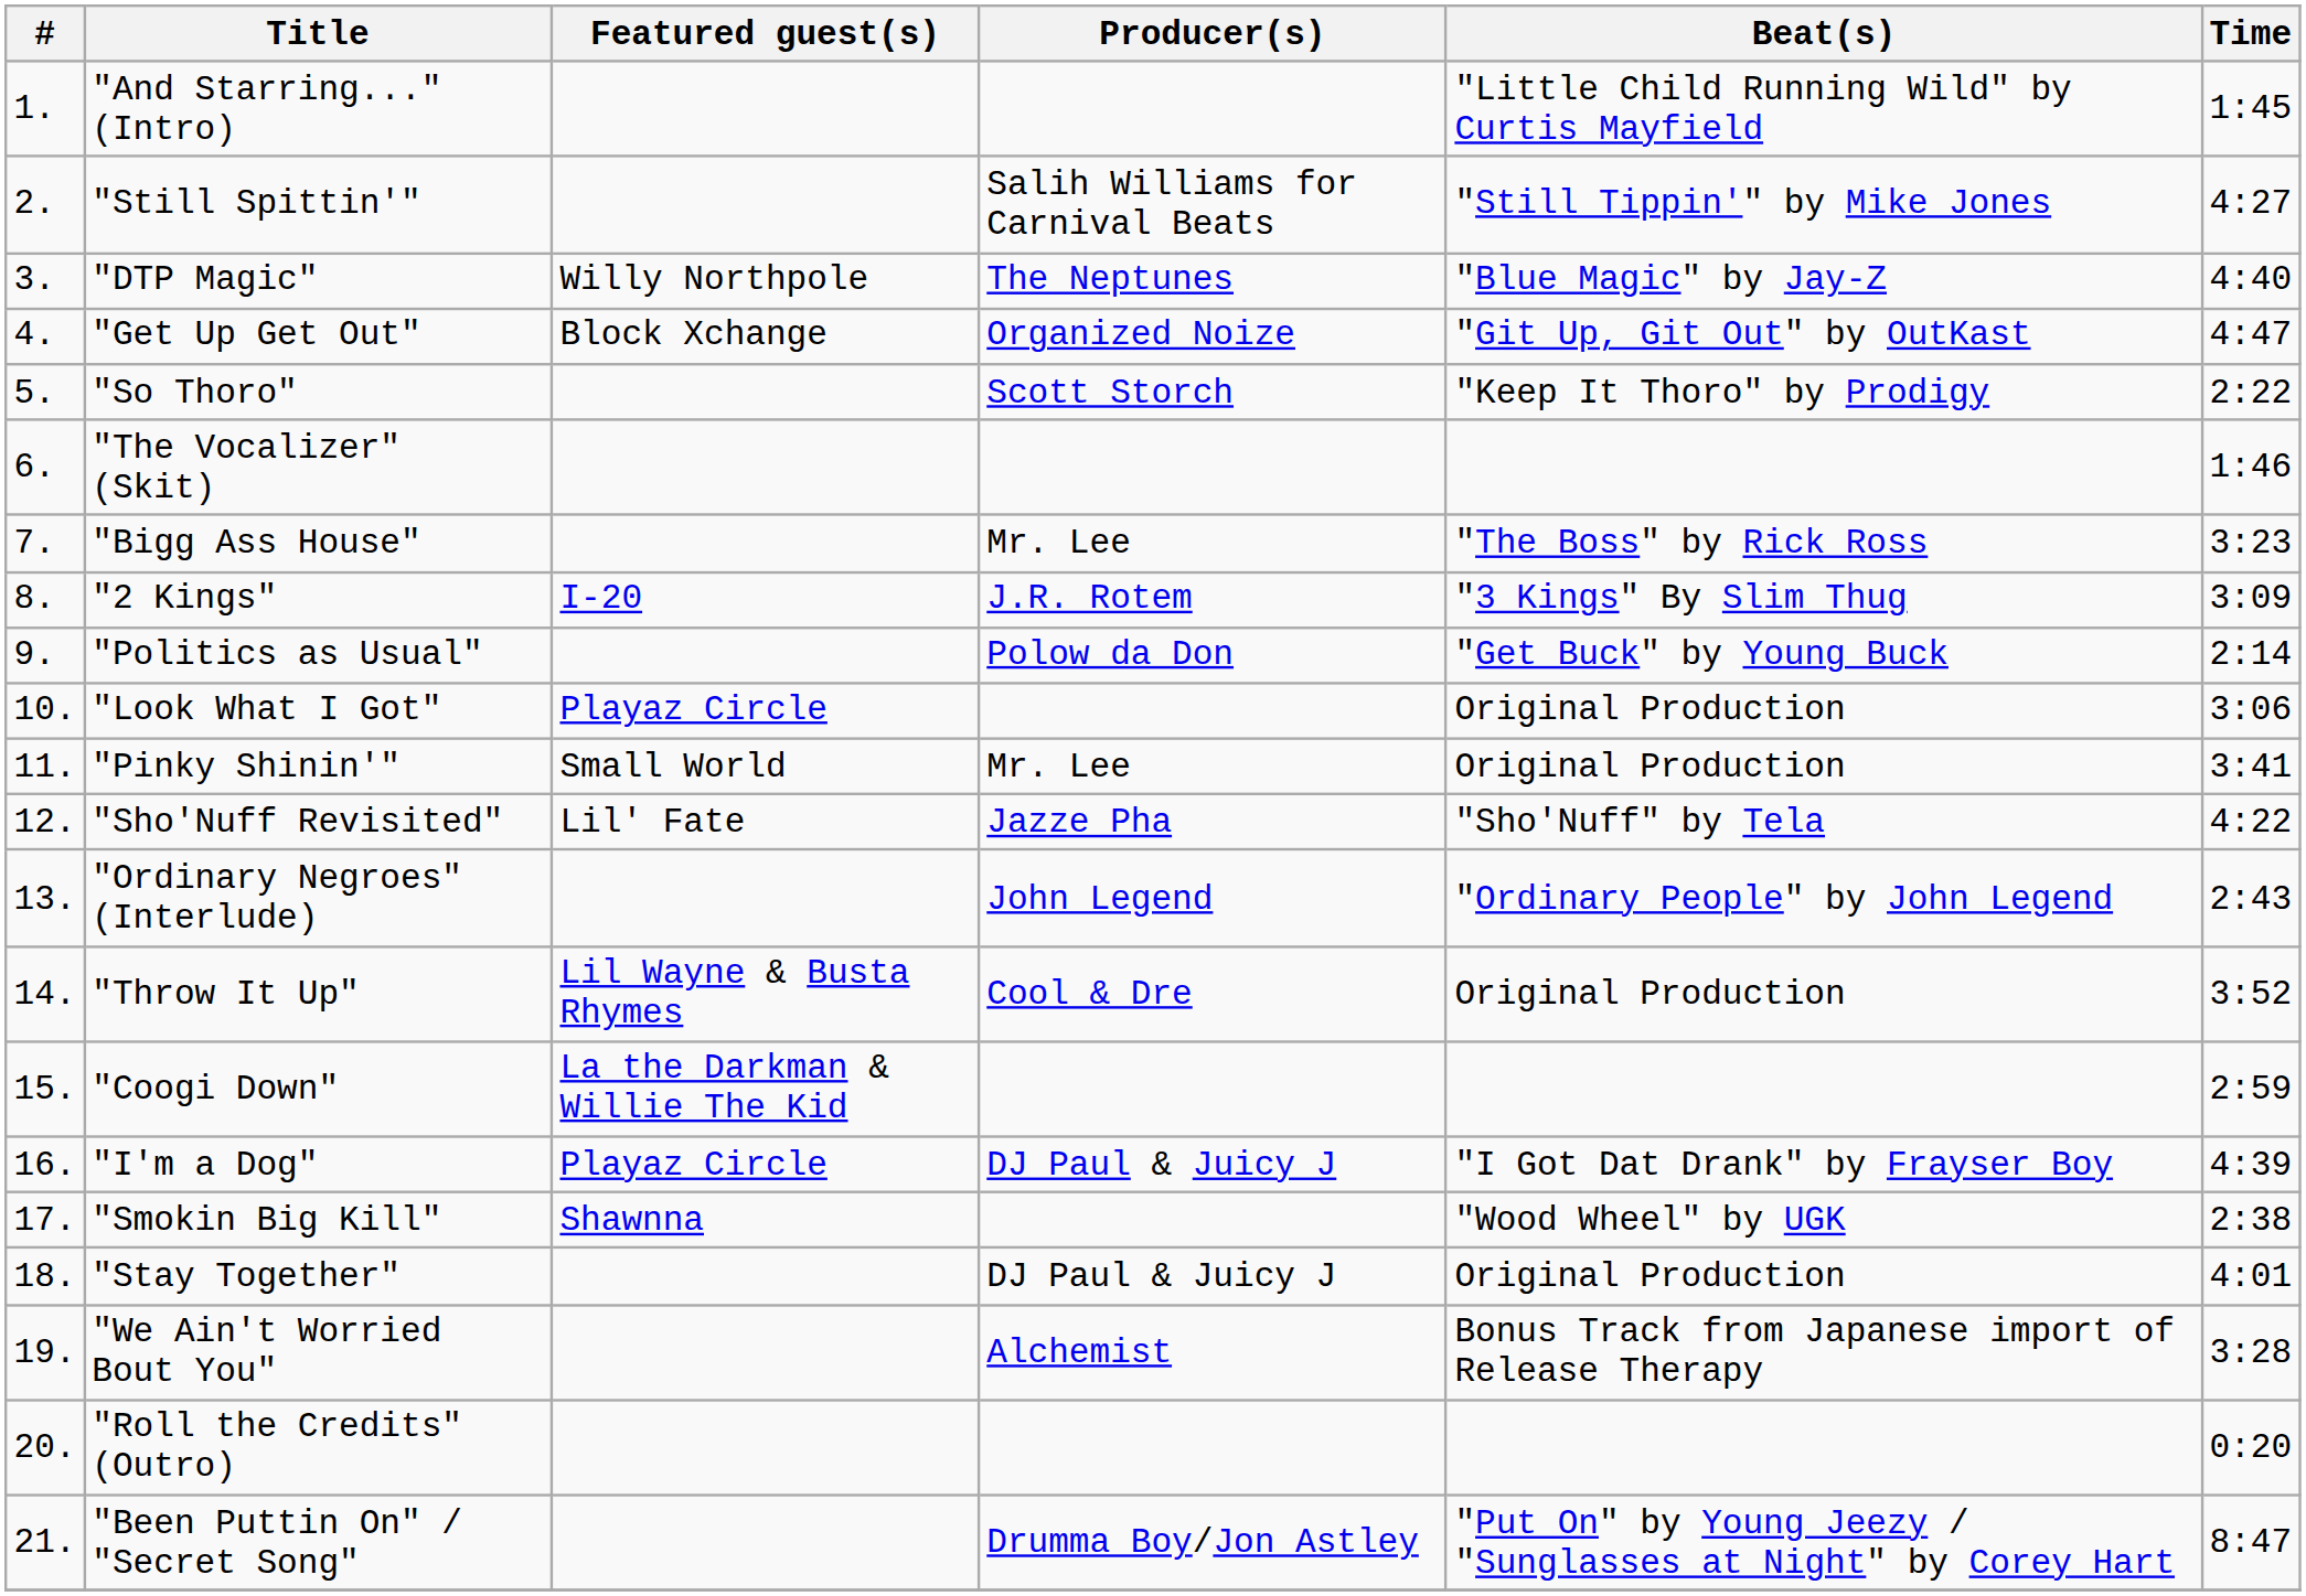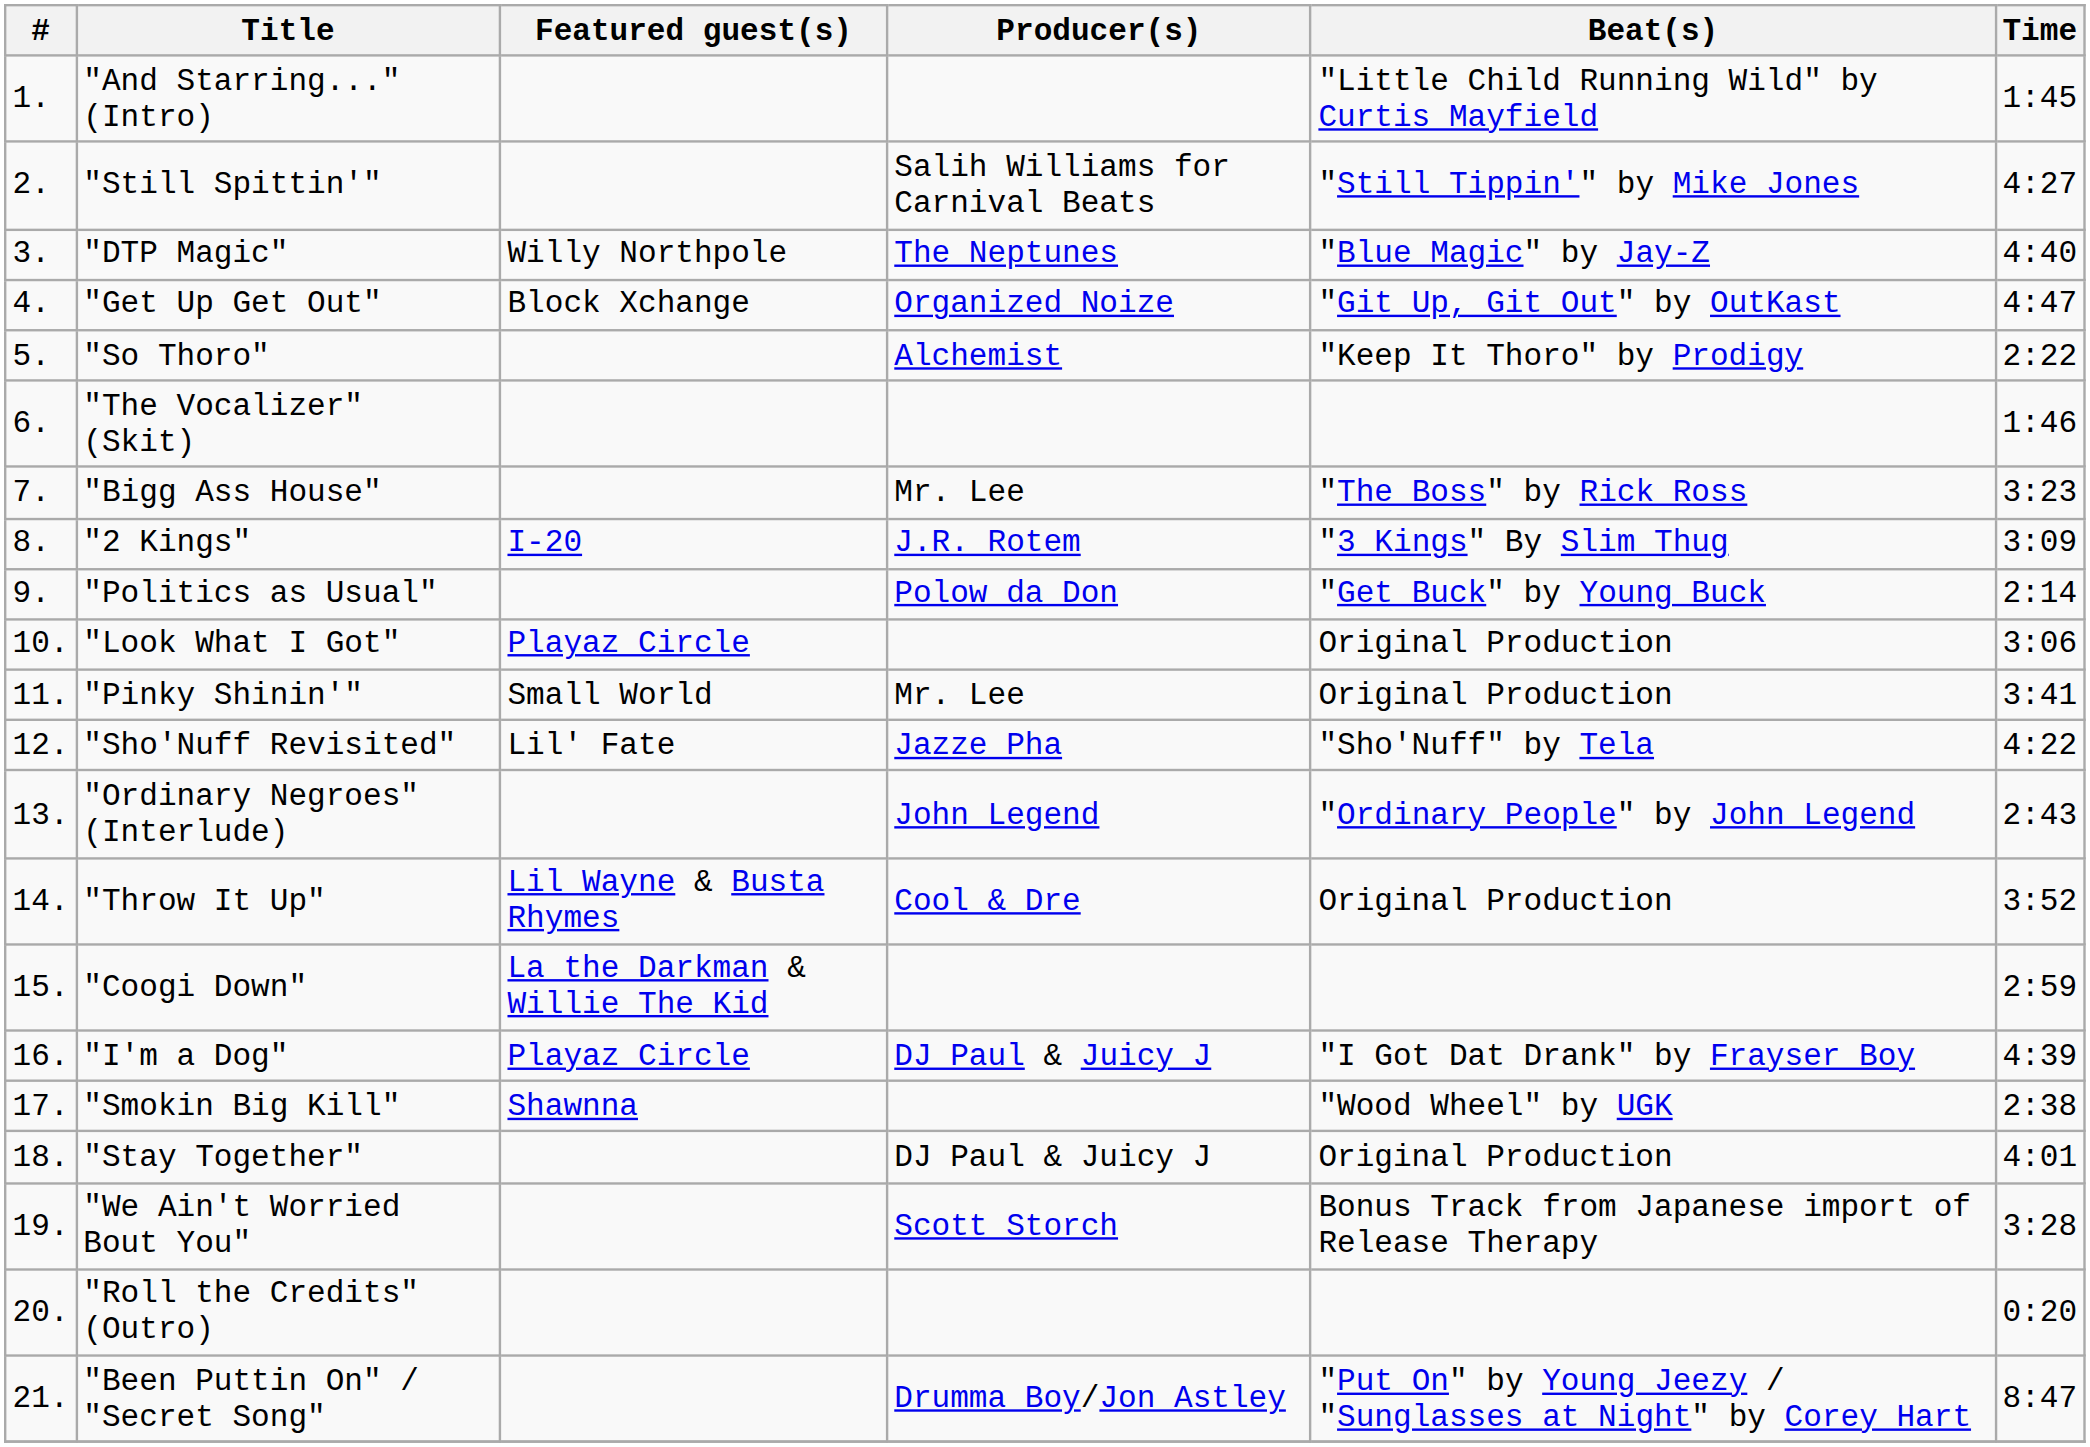 <table class="wikitable">
 <tr>
 <th>#</th>
 <th>Title</th>
 <th>Featured guest(s)</th>
 <th>Producer(s)</th>
 <th>Beat(s)</th>
 <th>Time</th>
 </tr>
 <tr>
 <td>1.</td>
 <td>"And Starring..." (Intro)</td>
 <td></td>
 <td></td>
 <td>"Little Child Running Wild" by <a href='#'>Curtis Mayfield</a></td>
 <td>1:45</td>
 </tr>
 <tr>
 <td>2.</td>
 <td>"Still Spittin'"</td>
 <td></td>
 <td>Salih Williams for Carnival Beats</td>
 <td>"<a href='#'>Still Tippin'</a>" by <a href='#'>Mike Jones</a></td>
 <td>4:27</td>
 </tr>
 <tr>
 <td>3.</td>
 <td>"DTP Magic"</td>
 <td>Willy Northpole</td>
 <td><a href='#'>The Neptunes</a></td>
 <td>"<a href='#'>Blue Magic</a>" by <a href='#'>Jay-Z</a></td>
 <td>4:40</td>
 </tr>
 <tr>
 <td>4.</td>
 <td>"Get Up Get Out"</td>
 <td>Block Xchange</td>
 <td><a href='#'>Organized Noize</a></td>
 <td>"<a href='#'>Git Up, Git Out</a>" by <a href='#'>OutKast</a></td>
 <td>4:47</td>
 </tr>
 <tr>
 <td>5.</td>
 <td>"So Thoro"</td>
 <td></td>
-<td><a href='#'>Scott Storch</a></td>
+<td><a href='#'>Alchemist</a></td>
 <td>"Keep It Thoro" by <a href='#'>Prodigy</a></td>
 <td>2:22</td>
 </tr>
 <tr>
 <td>6.</td>
 <td>"The Vocalizer" (Skit)</td>
 <td></td>
 <td></td>
 <td></td>
 <td>1:46</td>
 </tr>
 <tr>
 <td>7.</td>
 <td>"Bigg Ass House"</td>
 <td></td>
 <td>Mr. Lee</td>
 <td>"<a href='#'>The Boss</a>" by <a href='#'>Rick Ross</a></td>
 <td>3:23</td>
 </tr>
 <tr>
 <td>8.</td>
 <td>"2 Kings"</td>
 <td><a href='#'>I-20</a></td>
 <td><a href='#'>J.R. Rotem</a></td>
 <td>"<a href='#'>3 Kings</a>" By <a href='#'>Slim Thug</a></td>
 <td>3:09</td>
 </tr>
 <tr>
 <td>9.</td>
 <td>"Politics as Usual"</td>
 <td></td>
 <td><a href='#'>Polow da Don</a></td>
 <td>"<a href='#'>Get Buck</a>" by <a href='#'>Young Buck</a></td>
 <td>2:14</td>
 </tr>
 <tr>
 <td>10.</td>
 <td>"Look What I Got"</td>
 <td><a href='#'>Playaz Circle</a></td>
 <td></td>
 <td>Original Production</td>
 <td>3:06</td>
 </tr>
 <tr>
 <td>11.</td>
 <td>"Pinky Shinin'"</td>
 <td>Small World</td>
 <td>Mr. Lee</td>
 <td>Original Production</td>
 <td>3:41</td>
 </tr>
 <tr>
 <td>12.</td>
 <td>"Sho'Nuff Revisited"</td>
 <td>Lil' Fate</td>
 <td><a href='#'>Jazze Pha</a></td>
 <td>"Sho'Nuff" by <a href='#'>Tela</a></td>
 <td>4:22</td>
 </tr>
 <tr>
 <td>13.</td>
 <td>"Ordinary Negroes" (Interlude)</td>
 <td></td>
 <td><a href='#'>John Legend</a></td>
 <td>"<a href='#'>Ordinary People</a>" by <a href='#'>John Legend</a></td>
 <td>2:43</td>
 </tr>
 <tr>
 <td>14.</td>
 <td>"Throw It Up"</td>
 <td><a href='#'>Lil Wayne</a> & <a href='#'>Busta Rhymes</a></td>
 <td><a href='#'>Cool & Dre</a></td>
 <td>Original Production</td>
 <td>3:52</td>
 </tr>
 <tr>
 <td>15.</td>
 <td>"Coogi Down"</td>
 <td><a href='#'>La the Darkman</a> & <a href='#'>Willie The Kid</a></td>
 <td></td>
 <td></td>
 <td>2:59</td>
 </tr>
 <tr>
 <td>16.</td>
 <td>"I'm a Dog"</td>
 <td><a href='#'>Playaz Circle</a></td>
 <td><a href='#'>DJ Paul</a> & <a href='#'>Juicy J</a></td>
 <td>"I Got Dat Drank" by <a href='#'>Frayser Boy</a></td>
 <td>4:39</td>
 </tr>
 <tr>
 <td>17.</td>
 <td>"Smokin Big Kill"</td>
 <td><a href='#'>Shawnna</a></td>
 <td></td>
 <td>"Wood Wheel" by <a href='#'>UGK</a></td>
 <td>2:38</td>
 </tr>
 <tr>
 <td>18.</td>
 <td>"Stay Together"</td>
 <td></td>
 <td>DJ Paul & Juicy J</td>
 <td>Original Production</td>
 <td>4:01</td>
 </tr>
 <tr>
 <td>19.</td>
 <td>"We Ain't Worried Bout You"</td>
 <td></td>
-<td><a href='#'>Alchemist</a></td>
+<td><a href='#'>Scott Storch</a></td>
 <td>Bonus Track from Japanese import of Release Therapy</td>
 <td>3:28</td>
 </tr>
 <tr>
 <td>20.</td>
 <td>"Roll the Credits" (Outro)</td>
 <td></td>
 <td></td>
 <td></td>
 <td>0:20</td>
 </tr>
 <tr>
 <td>21.</td>
 <td>"Been Puttin On" / "Secret Song"</td>
 <td></td>
 <td><a href='#'>Drumma Boy</a>/<a href='#'>Jon Astley</a></td>
 <td>"<a href='#'>Put On</a>" by <a href='#'>Young Jeezy</a> / "<a href='#'>Sunglasses at Night</a>" by <a href='#'>Corey Hart</a></td>
 <td>8:47</td>
 </tr>
 <tr>
 </tr>
 </table>
